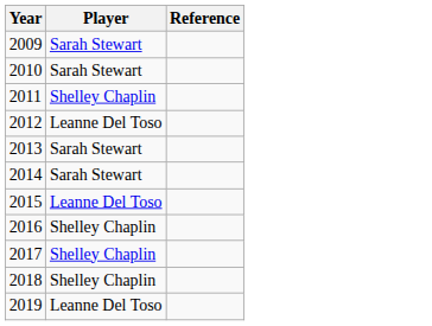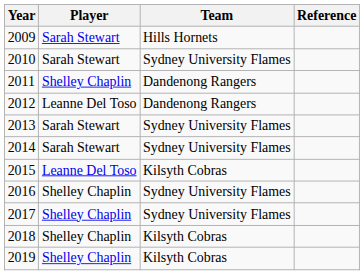 <table class="wikitable">
 <tr>
 <th>Year</th>
 <th>Player</th>
+<th>Team</th>
 <th>Reference</th>
 </tr>
 <tr>
 <td>2009</td>
 <td><a href='#'>Sarah Stewart</a></td>
+<td>Hills Hornets</td>
 <td></td>
 </tr>
 <tr>
 <td>2010</td>
 <td>Sarah Stewart</td>
+<td>Sydney University Flames</td>
 <td></td>
 </tr>
 <tr>
 <td>2011</td>
 <td><a href='#'>Shelley Chaplin</a></td>
+<td>Dandenong Rangers</td>
 <td></td>
 </tr>
 <tr>
 <td>2012</td>
 <td>Leanne Del Toso</td>
+<td>Dandenong Rangers</td>
 <td></td>
 </tr>
 <tr>
 <td>2013</td>
 <td>Sarah Stewart</td>
+<td>Sydney University Flames</td>
 <td></td>
 </tr>
 <tr>
 <td>2014</td>
 <td>Sarah Stewart</td>
+<td>Sydney University Flames</td>
 <td></td>
 </tr>
 <tr>
 <td>2015</td>
 <td><a href='#'>Leanne Del Toso</a></td>
+<td>Kilsyth Cobras</td>
 <td></td>
 </tr>
 <tr>
 <td>2016</td>
 <td>Shelley Chaplin</td>
+<td>Sydney University Flames</td>
 <td></td>
 </tr>
 <tr>
 <td>2017</td>
 <td><a href='#'>Shelley Chaplin</a></td>
+<td>Sydney University Flames</td>
 <td></td>
 </tr>
 <tr>
 <td>2018</td>
 <td>Shelley Chaplin</td>
+<td>Kilsyth Cobras</td>
 <td></td>
 </tr>
 <tr>
 <td>2019</td>
-<td>Leanne Del Toso</td>
+<td><a href='#'>Shelley Chaplin</a></td>
+<td>Kilsyth Cobras</td>
 <td></td>
 </tr>
 </table>
